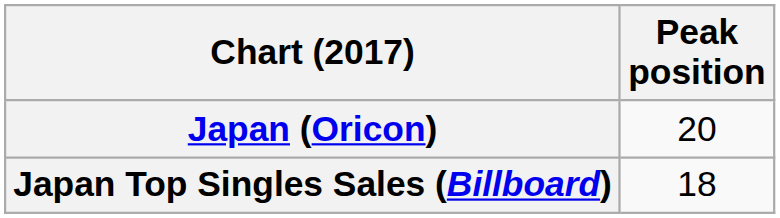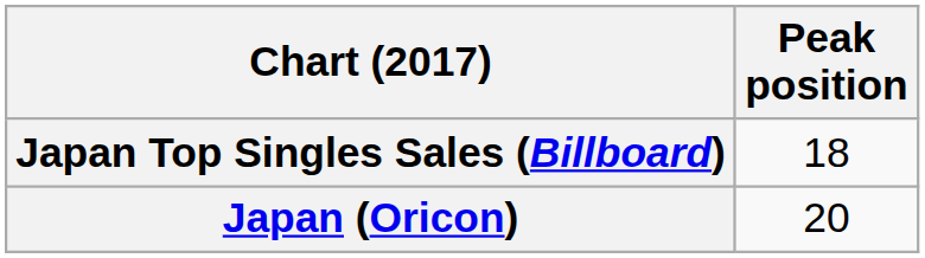 <table class="wikitable sortable plainrowheaders">
 <tr>
 <th scope="col">Chart (2017)</th>
 <th scope="col">Peak<br>position</th>
 </tr>
 <tr>
+<th scope="row">Japan Top Singles Sales (<em><a href='#'>Billboard</a></em>)</th>
+<td align="center">18</td>
+</tr>
+<tr>
 <th scope="row"><a href='#'>Japan</a> (<a href='#'>Oricon</a>)</th>
 <td align="center">20</td>
 </tr>
-<tr>
-<th scope="row">Japan Top Singles Sales (<em><a href='#'>Billboard</a></em>)</th>
-<td align="center">18</td>
-</tr>
 </table>
